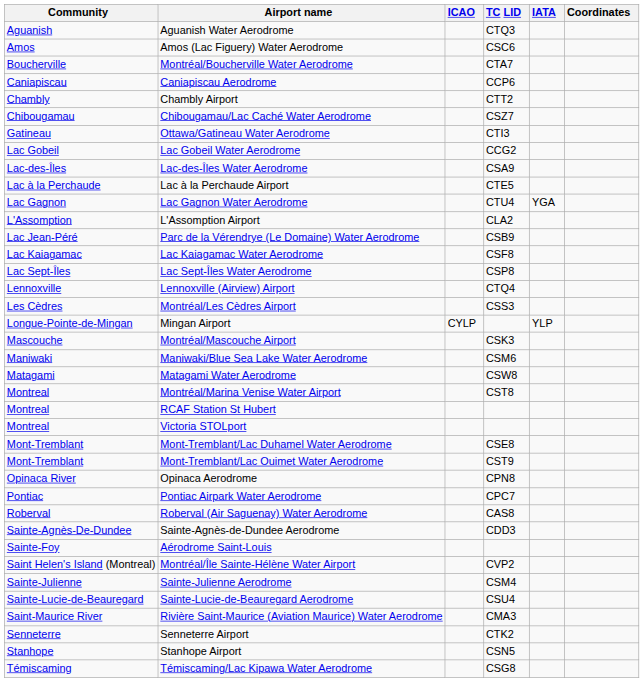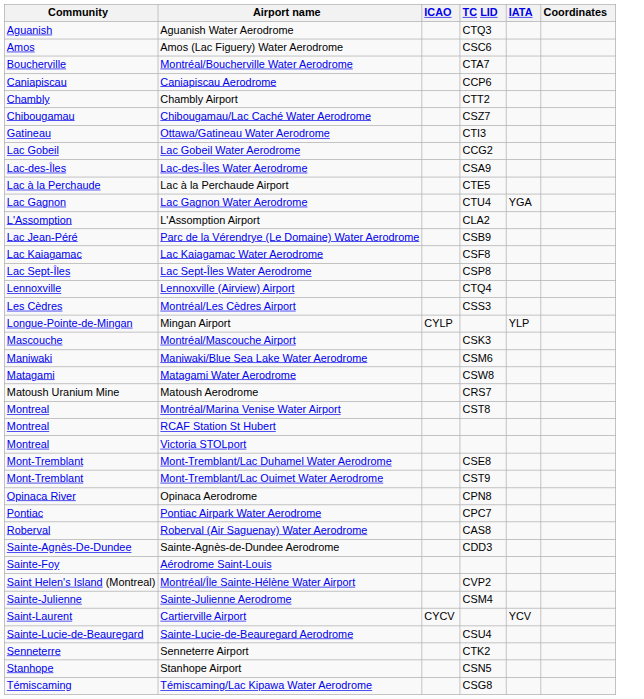 <table class="wikitable sortable" style="width:auto;">
 <tr>
 <th width="*">Community  </th>
 <th width="*">Airport name  </th>
 <th width="*"><a href='#'>ICAO</a>  </th>
 <th width="*"><a href='#'>TC</a> <a href='#'>LID</a>  </th>
 <th width="*"><a href='#'>IATA</a>  </th>
 <th width="*" class=unsortable>Coordinates  </th>
 </tr>
 <tr>
 <td><a href='#'>Aguanish</a></td>
 <td>Aguanish Water Aerodrome</td>
 <td></td>
 <td>CTQ3</td>
 <td></td>
 <td></td>
 </tr>
 <tr>
 <td><a href='#'>Amos</a></td>
 <td>Amos (Lac Figuery) Water Aerodrome</td>
 <td></td>
 <td>CSC6</td>
 <td></td>
 <td></td>
 </tr>
 <tr>
 <td><a href='#'>Boucherville</a></td>
 <td><a href='#'>Montréal/Boucherville Water Aerodrome</a></td>
 <td></td>
 <td>CTA7</td>
 <td></td>
 <td></td>
 </tr>
 <tr>
 <td><a href='#'>Caniapiscau</a></td>
 <td><a href='#'>Caniapiscau Aerodrome</a></td>
 <td></td>
 <td>CCP6</td>
 <td></td>
 <td></td>
 </tr>
 <tr>
 <td><a href='#'>Chambly</a></td>
 <td>Chambly Airport</td>
 <td></td>
 <td>CTT2</td>
 <td></td>
 <td></td>
 </tr>
 <tr>
 <td><a href='#'>Chibougamau</a></td>
 <td><a href='#'>Chibougamau/Lac Caché Water Aerodrome</a></td>
 <td></td>
 <td>CSZ7</td>
 <td></td>
 <td></td>
 </tr>
 <tr>
 <td><a href='#'>Gatineau</a></td>
 <td><a href='#'>Ottawa/Gatineau Water Aerodrome</a></td>
 <td></td>
 <td>CTI3</td>
 <td></td>
 <td></td>
 </tr>
 <tr>
 <td><a href='#'>Lac Gobeil</a></td>
 <td><a href='#'>Lac Gobeil Water Aerodrome</a></td>
 <td></td>
 <td>CCG2</td>
 <td></td>
 <td></td>
 </tr>
 <tr>
 <td><a href='#'>Lac-des-Îles</a></td>
 <td><a href='#'>Lac-des-Îles Water Aerodrome</a></td>
 <td></td>
 <td>CSA9</td>
 <td></td>
 <td></td>
 </tr>
 <tr>
 <td><a href='#'>Lac à la Perchaude</a></td>
 <td>Lac à la Perchaude Airport</td>
 <td></td>
 <td>CTE5</td>
 <td></td>
 <td></td>
 </tr>
 <tr>
 <td><a href='#'>Lac Gagnon</a></td>
 <td><a href='#'>Lac Gagnon Water Aerodrome</a></td>
 <td></td>
 <td>CTU4</td>
 <td>YGA</td>
 <td></td>
 </tr>
 <tr>
 <td><a href='#'>L'Assomption</a></td>
 <td>L'Assomption Airport</td>
 <td></td>
 <td>CLA2</td>
 <td></td>
 <td></td>
 </tr>
 <tr>
 <td><a href='#'>Lac Jean-Péré</a></td>
 <td><a href='#'>Parc de la Vérendrye (Le Domaine) Water Aerodrome</a></td>
 <td></td>
 <td>CSB9</td>
 <td></td>
 <td></td>
 </tr>
 <tr>
 <td><a href='#'>Lac Kaiagamac</a></td>
 <td><a href='#'>Lac Kaiagamac Water Aerodrome</a></td>
 <td></td>
 <td>CSF8</td>
 <td></td>
 <td></td>
 </tr>
 <tr>
 <td><a href='#'>Lac Sept-Îles</a></td>
 <td><a href='#'>Lac Sept-Îles Water Aerodrome</a></td>
 <td></td>
 <td>CSP8</td>
 <td></td>
 <td></td>
 </tr>
 <tr>
 <td><a href='#'>Lennoxville</a></td>
 <td><a href='#'>Lennoxville (Airview) Airport</a></td>
 <td></td>
 <td>CTQ4</td>
 <td></td>
 <td></td>
 </tr>
 <tr>
 <td><a href='#'>Les Cèdres</a></td>
 <td><a href='#'>Montréal/Les Cèdres Airport</a></td>
 <td></td>
 <td>CSS3</td>
 <td></td>
 <td></td>
 </tr>
 <tr>
 <td><a href='#'>Longue-Pointe-de-Mingan</a></td>
 <td>Mingan Airport</td>
 <td>CYLP</td>
 <td></td>
 <td>YLP</td>
 <td></td>
 </tr>
 <tr>
 <td><a href='#'>Mascouche</a></td>
 <td><a href='#'>Montréal/Mascouche Airport</a></td>
 <td></td>
 <td>CSK3</td>
 <td></td>
 <td></td>
 </tr>
 <tr>
 <td><a href='#'>Maniwaki</a></td>
 <td><a href='#'>Maniwaki/Blue Sea Lake Water Aerodrome</a></td>
 <td></td>
 <td>CSM6</td>
 <td></td>
 <td></td>
 </tr>
 <tr>
 <td><a href='#'>Matagami</a></td>
 <td><a href='#'>Matagami Water Aerodrome</a></td>
 <td></td>
 <td>CSW8</td>
 <td></td>
 <td></td>
 </tr>
 <tr>
+<td>Matoush Uranium Mine</td>
+<td>Matoush Aerodrome</td>
+<td></td>
+<td>CRS7</td>
+<td></td>
+<td></td>
+</tr>
+<tr>
 <td><a href='#'>Montreal</a></td>
 <td><a href='#'>Montréal/Marina Venise Water Airport</a></td>
 <td></td>
 <td>CST8</td>
 <td></td>
 <td></td>
 </tr>
 <tr>
 <td><a href='#'>Montreal</a></td>
 <td><a href='#'>RCAF Station St Hubert</a></td>
 <td></td>
 <td></td>
 <td></td>
 <td></td>
 </tr>
 <tr>
 <td><a href='#'>Montreal</a></td>
 <td><a href='#'>Victoria STOLport</a></td>
 <td></td>
 <td></td>
 <td></td>
 <td></td>
 </tr>
 <tr>
 <td><a href='#'>Mont-Tremblant</a></td>
 <td><a href='#'>Mont-Tremblant/Lac Duhamel Water Aerodrome</a></td>
 <td></td>
 <td>CSE8</td>
 <td></td>
 <td></td>
 </tr>
 <tr>
 <td><a href='#'>Mont-Tremblant</a></td>
 <td><a href='#'>Mont-Tremblant/Lac Ouimet Water Aerodrome</a></td>
 <td></td>
 <td>CST9</td>
 <td></td>
 <td></td>
 </tr>
 <tr>
 <td><a href='#'>Opinaca River</a></td>
 <td>Opinaca Aerodrome</td>
 <td></td>
 <td>CPN8</td>
 <td></td>
 <td></td>
 </tr>
 <tr>
 <td><a href='#'>Pontiac</a></td>
 <td><a href='#'>Pontiac Airpark Water Aerodrome</a></td>
 <td></td>
 <td>CPC7</td>
 <td></td>
 <td></td>
 </tr>
 <tr>
 <td><a href='#'>Roberval</a></td>
 <td><a href='#'>Roberval (Air Saguenay) Water Aerodrome</a></td>
 <td></td>
 <td>CAS8</td>
 <td></td>
 <td></td>
 </tr>
 <tr>
 <td><a href='#'>Sainte-Agnès-De-Dundee</a></td>
 <td>Sainte-Agnès-de-Dundee Aerodrome</td>
 <td></td>
 <td>CDD3</td>
 <td></td>
 <td></td>
 </tr>
 <tr>
 <td><a href='#'>Sainte-Foy</a></td>
 <td><a href='#'>Aérodrome Saint-Louis</a></td>
 <td></td>
 <td></td>
 <td></td>
 <td></td>
 </tr>
 <tr>
 <td><a href='#'>Saint Helen's Island</a> (Montreal)</td>
 <td><a href='#'>Montréal/Île Sainte-Hélène Water Airport</a></td>
 <td></td>
 <td>CVP2</td>
 <td></td>
 <td></td>
 </tr>
 <tr>
 <td><a href='#'>Sainte-Julienne</a></td>
 <td><a href='#'>Sainte-Julienne Aerodrome</a></td>
 <td></td>
 <td>CSM4</td>
 <td></td>
 <td></td>
 </tr>
 <tr>
+<td><a href='#'>Saint-Laurent</a></td>
+<td><a href='#'>Cartierville Airport</a></td>
+<td>CYCV</td>
+<td></td>
+<td>YCV</td>
+<td></td>
+</tr>
+<tr>
 <td><a href='#'>Sainte-Lucie-de-Beauregard</a></td>
 <td><a href='#'>Sainte-Lucie-de-Beauregard Aerodrome</a></td>
 <td></td>
 <td>CSU4</td>
-<td></td>
-<td></td>
-</tr>
-<tr>
-<td><a href='#'>Saint-Maurice River</a></td>
-<td><a href='#'>Rivière Saint-Maurice (Aviation Maurice) Water Aerodrome</a></td>
-<td></td>
-<td>CMA3</td>
 <td></td>
 <td></td>
 </tr>
 <tr>
 <td><a href='#'>Senneterre</a></td>
 <td>Senneterre Airport</td>
 <td></td>
 <td>CTK2</td>
 <td></td>
 <td></td>
 </tr>
 <tr>
 <td><a href='#'>Stanhope</a></td>
 <td>Stanhope Airport</td>
 <td></td>
 <td>CSN5</td>
 <td></td>
 <td></td>
 </tr>
 <tr>
 <td><a href='#'>Témiscaming</a></td>
 <td><a href='#'>Témiscaming/Lac Kipawa Water Aerodrome</a></td>
 <td></td>
 <td>CSG8</td>
 <td></td>
 <td></td>
 </tr>
 </table>
